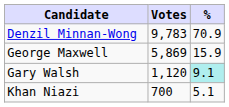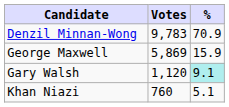 <table class="wikitable">
 <tr>
 <th style="background:#ddf; width:150px;">Candidate</th>
 <th style="background:#ddf;">Votes</th>
 <th style="background:#ddf;">%</th>
 </tr>
 <tr>
 <td><a href='#'>Denzil Minnan-Wong</a></td>
 <td>9,783</td>
 <td>70.9</td>
 </tr>
 <tr>
 <td>George Maxwell</td>
 <td>5,869</td>
 <td>15.9</td>
 </tr>
 <tr>
 <td>Gary Walsh</td>
 <td>1,120</td>
 <td style="background: paleturquoise;">9.1</td>
 </tr>
 <tr>
 <td>Khan Niazi</td>
-<td>700</td>
+<td>760</td>
 <td>5.1</td>
 </tr>
 </table>
